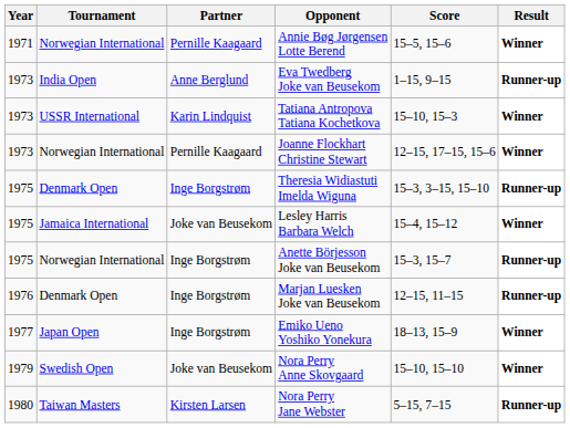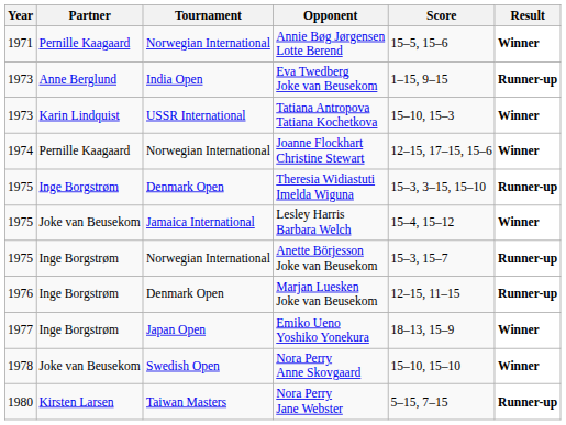 <table class="sortable wikitable" style="font-size:90%;">
 <tr>
 <th>Year</th>
+<th>Partner</th>
 <th>Tournament</th>
-<th>Partner</th>
 <th>Opponent</th>
 <th>Score</th>
 <th>Result</th>
 </tr>
 <tr>
 <td align="center">1971</td>
+<td align="left"> <a href='#'>Pernille Kaagaard</a></td>
 <td align="left"><a href='#'>Norwegian International</a></td>
-<td align="left"> <a href='#'>Pernille Kaagaard</a></td>
 <td align="left"> <a href='#'>Annie Bøg Jørgensen</a><br> <a href='#'>Lotte Berend</a></td>
 <td align="left">15–5, 15–6</td>
 <td style="text-align:left; background:white"> <strong>Winner</strong></td>
 </tr>
 <tr>
 <td align="center">1973</td>
+<td align="left"> <a href='#'>Anne Berglund</a></td>
 <td align="left"><a href='#'>India Open</a></td>
-<td align="left"> <a href='#'>Anne Berglund</a></td>
 <td align="left"> <a href='#'>Eva Twedberg</a><br> <a href='#'>Joke van Beusekom</a></td>
 <td align="left">1–15, 9–15</td>
 <td style="text-align:left; background:white"> <strong>Runner-up</strong></td>
 </tr>
 <tr>
 <td align="center">1973</td>
+<td align="left"> <a href='#'>Karin Lindquist</a></td>
 <td align="left"><a href='#'>USSR International</a></td>
-<td align="left"> <a href='#'>Karin Lindquist</a></td>
 <td align="left"> <a href='#'>Tatiana Antropova</a><br> <a href='#'>Tatiana Kochetkova</a></td>
 <td align="left">15–10, 15–3</td>
 <td style="text-align:left; background:white"> <strong>Winner</strong></td>
 </tr>
 <tr>
-<td align="center">1973</td>
+<td align="center">1974</td>
+<td align="left"> Pernille Kaagaard</td>
 <td align="left">Norwegian International</td>
-<td align="left"> Pernille Kaagaard</td>
 <td align="left"> <a href='#'>Joanne Flockhart</a><br> <a href='#'>Christine Stewart</a></td>
 <td align="left">12–15, 17–15, 15–6</td>
 <td style="text-align:left; background:white"> <strong>Winner</strong></td>
 </tr>
 <tr>
 <td align="center">1975</td>
+<td align="left"> <a href='#'>Inge Borgstrøm</a></td>
 <td align="left"><a href='#'>Denmark Open</a></td>
-<td align="left"> <a href='#'>Inge Borgstrøm</a></td>
 <td align="left"> <a href='#'>Theresia Widiastuti</a><br> <a href='#'>Imelda Wiguna</a></td>
 <td align="left">15–3, 3–15, 15–10</td>
 <td style="text-align:left; background:white"> <strong>Runner-up</strong></td>
 </tr>
 <tr>
 <td align="center">1975</td>
+<td align="left"> Joke van Beusekom</td>
 <td align="left"><a href='#'>Jamaica International</a></td>
-<td align="left"> Joke van Beusekom</td>
 <td align="left"> Lesley Harris<br> <a href='#'>Barbara Welch</a></td>
 <td align="left">15–4, 15–12</td>
 <td style="text-align:left; background:white"> <strong>Winner</strong></td>
 </tr>
 <tr>
 <td align="center">1975</td>
+<td align="left"> Inge Borgstrøm</td>
 <td align="left">Norwegian International</td>
-<td align="left"> Inge Borgstrøm</td>
 <td align="left"> <a href='#'>Anette Börjesson</a><br> Joke van Beusekom</td>
 <td align="left">15–3, 15–7</td>
 <td style="text-align:left; background:white"> <strong>Runner-up</strong></td>
 </tr>
 <tr>
 <td align="center">1976</td>
+<td align="left"> Inge Borgstrøm</td>
 <td align="left">Denmark Open</td>
-<td align="left"> Inge Borgstrøm</td>
 <td align="left"> <a href='#'>Marjan Luesken</a><br> Joke van Beusekom</td>
 <td align="left">12–15, 11–15</td>
 <td style="text-align:left; background:white"> <strong>Runner-up</strong></td>
 </tr>
 <tr>
 <td align="center">1977</td>
+<td align="left"> Inge Borgstrøm</td>
 <td align="left"><a href='#'>Japan Open</a></td>
-<td align="left"> Inge Borgstrøm</td>
 <td align="left"> <a href='#'>Emiko Ueno</a><br> <a href='#'>Yoshiko Yonekura</a></td>
 <td align="left">18–13, 15–9</td>
 <td style="text-align:left; background:white"> <strong>Winner</strong></td>
 </tr>
 <tr>
-<td align="center">1979</td>
+<td align="center">1978</td>
+<td align="left"> Joke van Beusekom</td>
 <td align="left"><a href='#'>Swedish Open</a></td>
-<td align="left"> Joke van Beusekom</td>
 <td align="left"> <a href='#'>Nora Perry</a><br> <a href='#'>Anne Skovgaard</a></td>
 <td align="left">15–10, 15–10</td>
 <td style="text-align:left; background:white"> <strong>Winner</strong></td>
 </tr>
 <tr>
 <td align="center">1980</td>
+<td align="left"> <a href='#'>Kirsten Larsen</a></td>
 <td align="left"><a href='#'>Taiwan Masters</a></td>
-<td align="left"> <a href='#'>Kirsten Larsen</a></td>
 <td align="left"> <a href='#'>Nora Perry</a><br> <a href='#'>Jane Webster</a></td>
 <td align="left">5–15, 7–15</td>
 <td style="text-align:left; background:white"> <strong>Runner-up</strong></td>
 </tr>
 </table>
